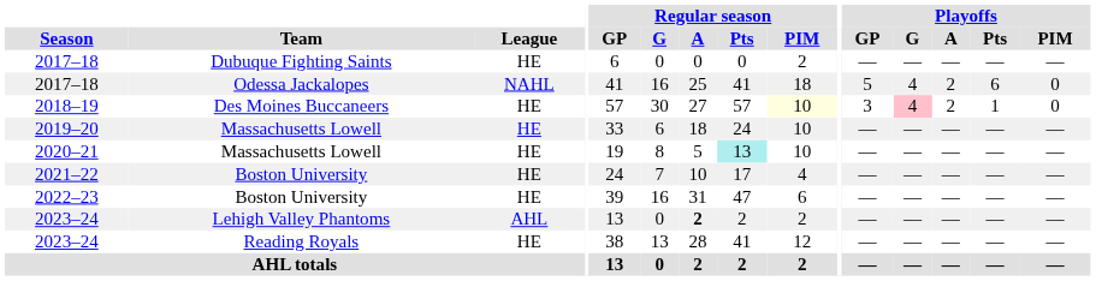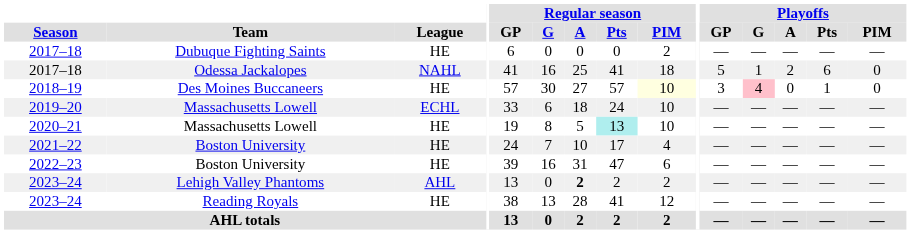 <table border="0" cellpadding="1" cellspacing="0" style="text-align:center; width:60em">
 <tr bgcolor="#e0e0e0">
 <th colspan="3" bgcolor="#ffffff"></th>
 <th rowspan="100" bgcolor="#ffffff"></th>
 <th colspan="5"><a href='#'>Regular season</a></th>
 <th rowspan="100" bgcolor="#ffffff"></th>
 <th colspan="5"><a href='#'>Playoffs</a></th>
 </tr>
 <tr bgcolor="#e0e0e0">
 <th><a href='#'>Season</a></th>
 <th>Team</th>
 <th>League</th>
 <th>GP</th>
 <th><a href='#'>G</a></th>
 <th><a href='#'>A</a></th>
 <th><a href='#'>Pts</a></th>
 <th><a href='#'>PIM</a></th>
 <th>GP</th>
 <th>G</th>
 <th>A</th>
 <th>Pts</th>
 <th>PIM</th>
 </tr>
 <tr>
 <td><a href='#'>2017–18</a></td>
 <td><a href='#'>Dubuque Fighting Saints</a></td>
 <td>HE</td>
 <td>6</td>
 <td>0</td>
 <td>0</td>
 <td>0</td>
 <td>2</td>
 <td>—</td>
 <td>—</td>
 <td>—</td>
 <td>—</td>
 <td>—</td>
 </tr>
 <tr bgcolor="f0f0f0">
 <td>2017–18</td>
 <td><a href='#'>Odessa Jackalopes</a></td>
 <td><a href='#'>NAHL</a></td>
 <td>41</td>
 <td>16</td>
 <td>25</td>
 <td>41</td>
 <td>18</td>
 <td>5</td>
-<td>4</td>
+<td>1</td>
 <td>2</td>
 <td>6</td>
 <td>0</td>
 </tr>
 <tr>
 <td><a href='#'>2018–19</a></td>
 <td><a href='#'>Des Moines Buccaneers</a></td>
 <td>HE</td>
 <td>57</td>
 <td>30</td>
 <td>27</td>
 <td>57</td>
 <td style="background: lightyellow;">10</td>
 <td>3</td>
 <td style="background: pink;">4</td>
-<td>2</td>
+<td>0</td>
 <td>1</td>
 <td>0</td>
 </tr>
 <tr bgcolor="f0f0f0">
 <td><a href='#'>2019–20</a></td>
 <td><a href='#'>Massachusetts Lowell</a></td>
-<td><a href='#'>HE</a></td>
+<td><a href='#'>ECHL</a></td>
 <td>33</td>
 <td>6</td>
 <td>18</td>
 <td>24</td>
 <td>10</td>
 <td>—</td>
 <td>—</td>
 <td>—</td>
 <td>—</td>
 <td>—</td>
 </tr>
 <tr>
 <td><a href='#'>2020–21</a></td>
 <td>Massachusetts Lowell</td>
 <td>HE</td>
 <td>19</td>
 <td>8</td>
 <td>5</td>
 <td style="background: paleturquoise;">13</td>
 <td>10</td>
 <td>—</td>
 <td>—</td>
 <td>—</td>
 <td>—</td>
 <td>—</td>
 </tr>
 <tr bgcolor="f0f0f0">
 <td><a href='#'>2021–22</a></td>
 <td><a href='#'>Boston University</a></td>
 <td>HE</td>
 <td>24</td>
 <td>7</td>
 <td>10</td>
 <td>17</td>
 <td>4</td>
 <td>—</td>
 <td>—</td>
 <td>—</td>
 <td>—</td>
 <td>—</td>
 </tr>
 <tr>
 <td><a href='#'>2022–23</a></td>
 <td>Boston University</td>
 <td>HE</td>
 <td>39</td>
 <td>16</td>
 <td>31</td>
 <td>47</td>
 <td>6</td>
 <td>—</td>
 <td>—</td>
 <td>—</td>
 <td>—</td>
 <td>—</td>
 </tr>
 <tr bgcolor="f0f0f0">
 <td><a href='#'>2023–24</a></td>
 <td><a href='#'>Lehigh Valley Phantoms</a></td>
 <td><a href='#'>AHL</a></td>
 <td>13</td>
 <td>0</td>
 <td><strong>2</strong></td>
 <td>2</td>
 <td>2</td>
 <td>—</td>
 <td>—</td>
 <td>—</td>
 <td>—</td>
 <td>—</td>
 </tr>
 <tr>
 <td><a href='#'>2023–24</a></td>
 <td><a href='#'>Reading Royals</a></td>
 <td>HE</td>
 <td>38</td>
 <td>13</td>
 <td>28</td>
 <td>41</td>
 <td>12</td>
 <td>—</td>
 <td>—</td>
 <td>—</td>
 <td>—</td>
 <td>—</td>
 </tr>
 <tr bgcolor="#e0e0e0">
 <th colspan="3">AHL totals</th>
 <th>13</th>
 <th>0</th>
 <th>2</th>
 <th>2</th>
 <th>2</th>
 <th>—</th>
 <th>—</th>
 <th>—</th>
 <th>—</th>
 <th>—</th>
 </tr>
 </table>
